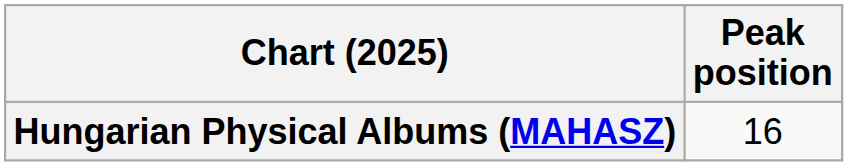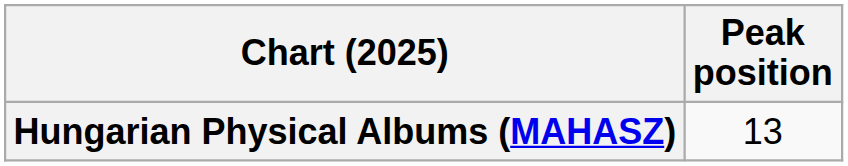 <table class="wikitable sortable plainrowheaders" style="text-align:center">
 <tr>
 <th scope="col">Chart (2025)</th>
 <th scope="col">Peak<br>position</th>
 </tr>
 <tr>
 <th scope="row">Hungarian Physical Albums (<a href='#'>MAHASZ</a>)</th>
-<td>16</td>
+<td>13</td>
 </tr>
 </table>
